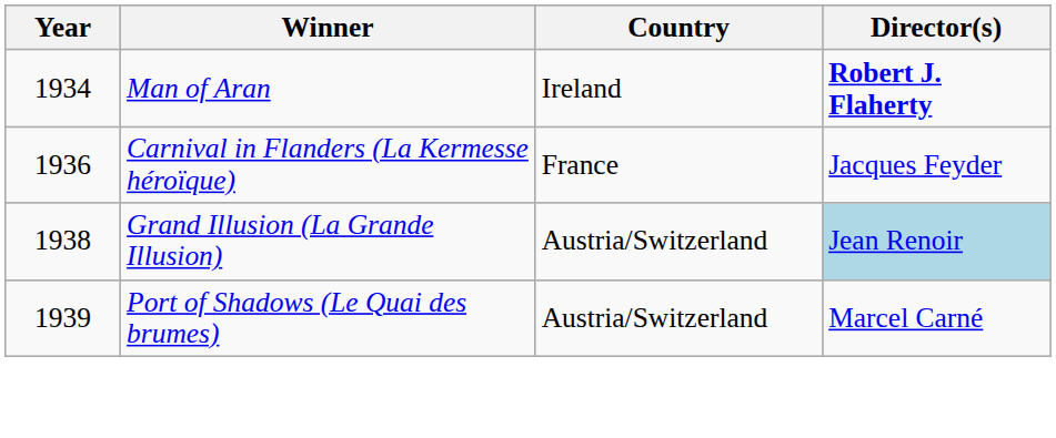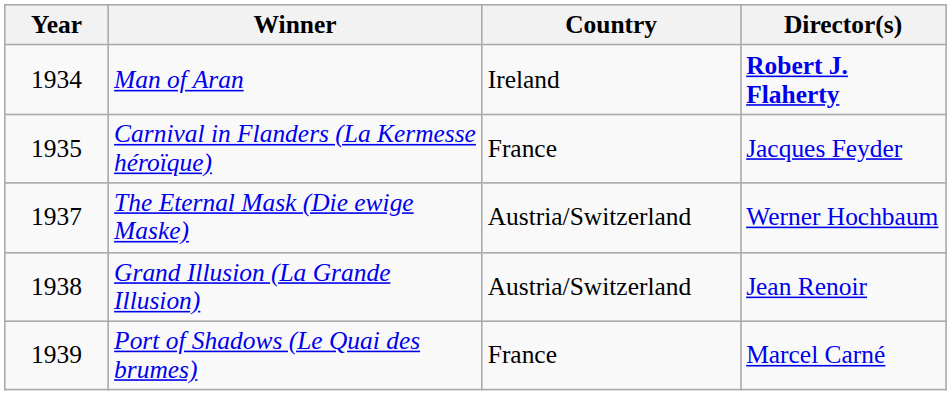 <table class="wikitable" width="95%" cellpadding="5">
 <tr>
 <th width="100"><strong>Year</strong></th>
 <th width="500"><strong>Winner</strong></th>
 <th width="200"><strong>Country</strong></th>
 <th width="200"><strong>Director(s)</strong></th>
 </tr>
 <tr>
 <td style="text-align:center;">1934</td>
 <td><em><a href='#'>Man of Aran</a></em></td>
 <td>Ireland</td>
 <td><strong><a href='#'>Robert J. Flaherty</a></strong></td>
 </tr>
 <tr>
-<td style="text-align:center;">1936</td>
+<td style="text-align:center;">1935</td>
 <td><em><a href='#'>Carnival in Flanders (La Kermesse héroïque)</a></em></td>
 <td>France</td>
 <td><a href='#'>Jacques Feyder</a></td>
 </tr>
 <tr>
+<td style="text-align:center;">1937</td>
+<td><em><a href='#'>The Eternal Mask (Die ewige Maske)</a></em></td>
+<td>Austria/Switzerland</td>
+<td><a href='#'>Werner Hochbaum</a></td>
+</tr>
+<tr>
 <td style="text-align:center;">1938</td>
 <td><em><a href='#'>Grand Illusion (La Grande Illusion)</a></em></td>
 <td>Austria/Switzerland</td>
-<td style="background: lightblue;"><a href='#'>Jean Renoir</a></td>
+<td><a href='#'>Jean Renoir</a></td>
 </tr>
 <tr>
 <td style="text-align:center;">1939</td>
 <td><em><a href='#'>Port of Shadows (Le Quai des brumes)</a></em></td>
-<td>Austria/Switzerland</td>
+<td>France</td>
 <td><a href='#'>Marcel Carné</a></td>
 </tr>
 </table>
